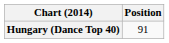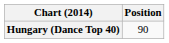 <table class="wikitable plainrowheaders" style="text-align:center">
 <tr>
 <th scope="col">Chart (2014)</th>
 <th scope="col">Position</th>
 </tr>
 <tr>
 <th scope="row">Hungary (Dance Top 40)</th>
-<td align="center">91</td>
+<td align="center">90</td>
 </tr>
 </table>
